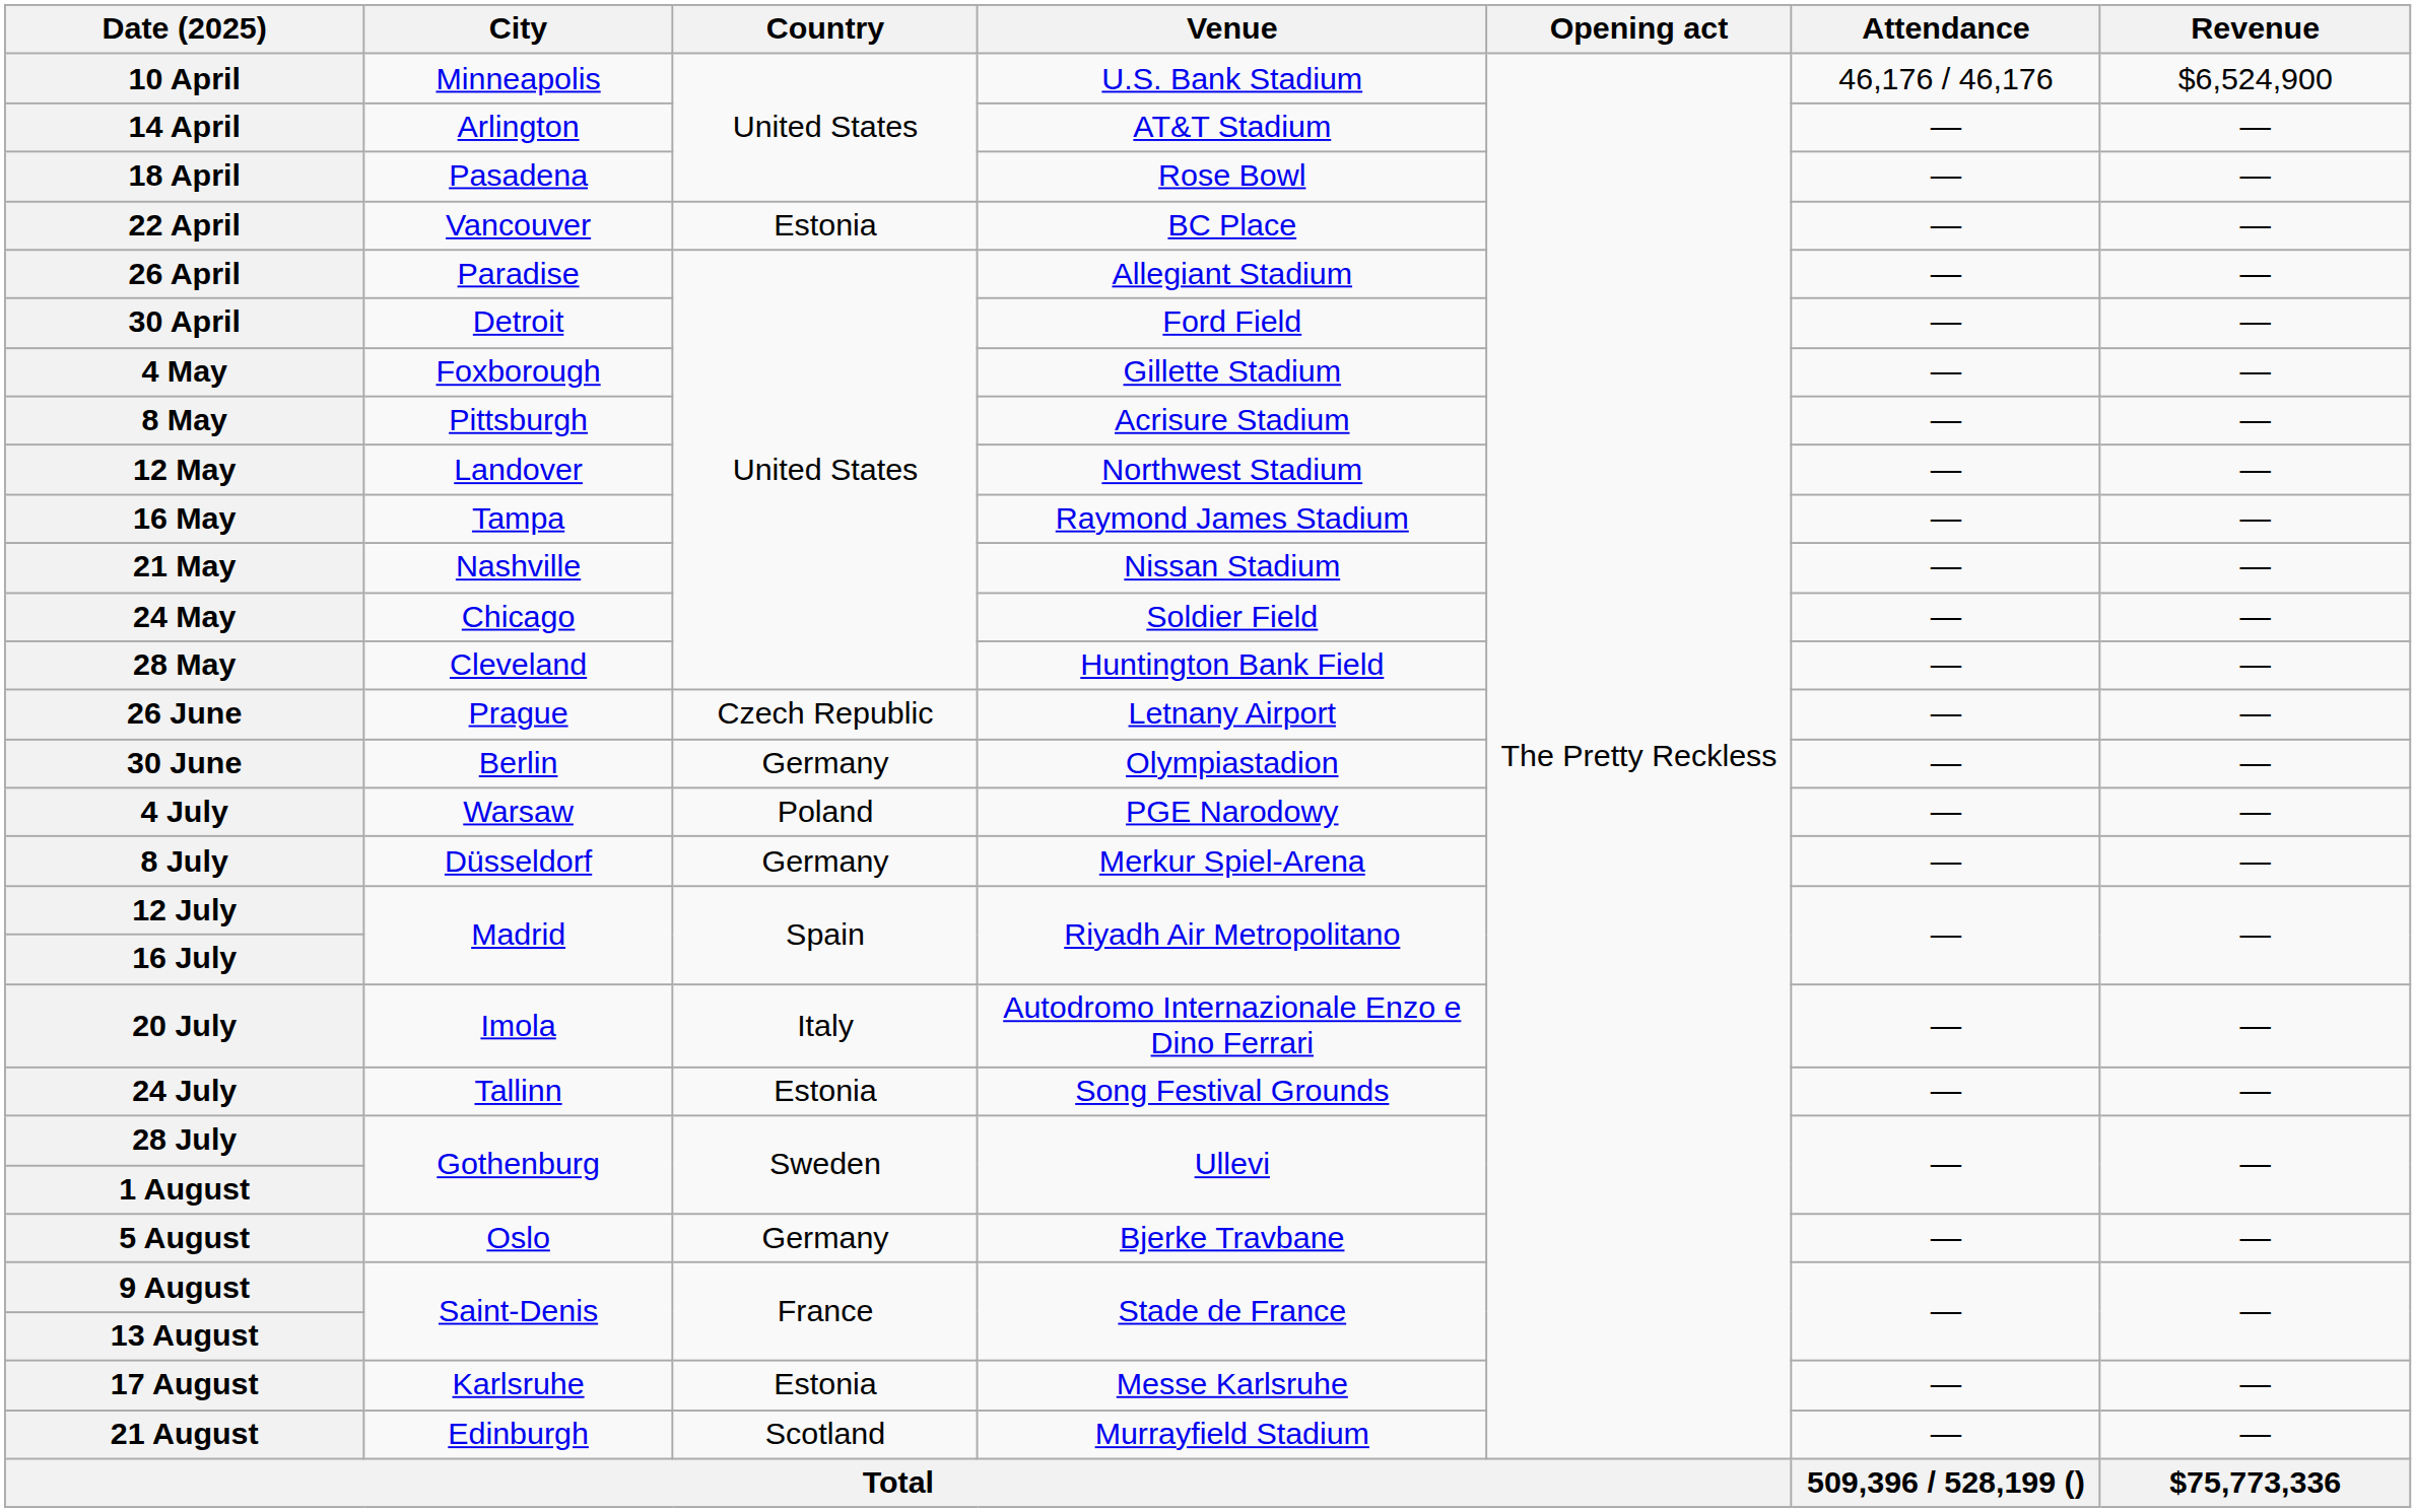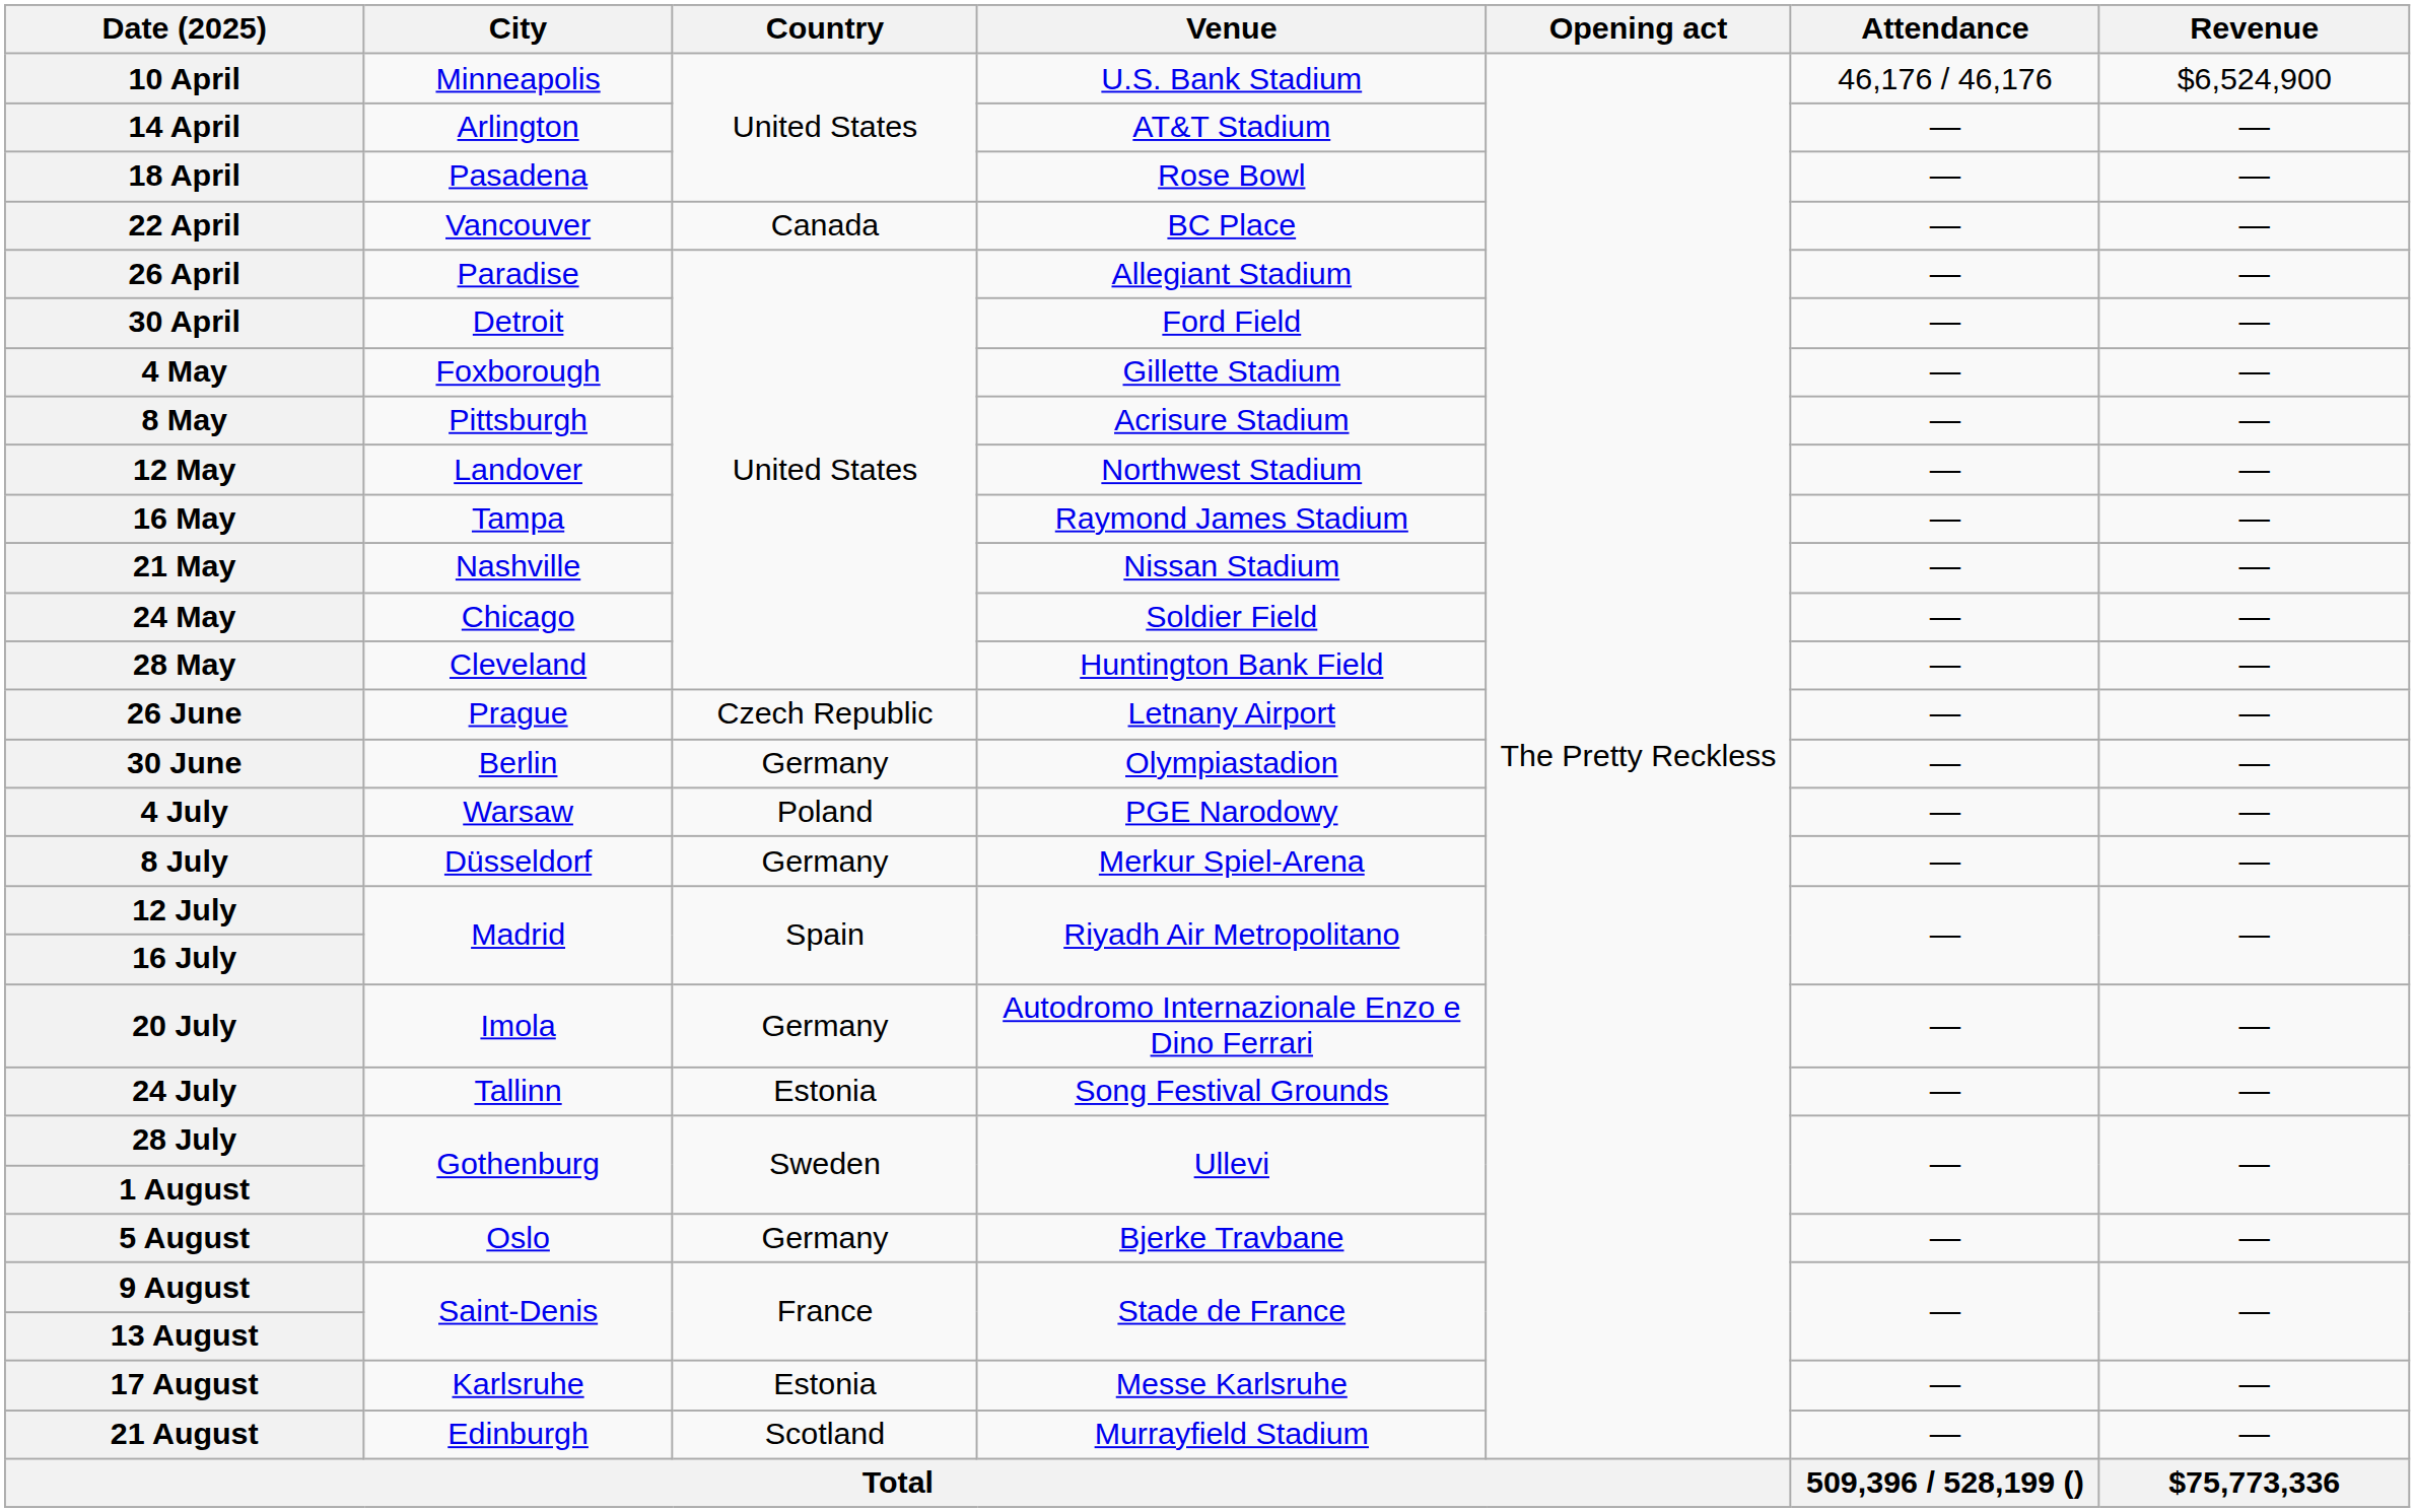 <table class="wikitable plainrowheaders" style="text-align:center">
 <tr>
 <th scope="col" style="width:12em;">Date (2025)</th>
 <th scope="col" style="width:10em;">City</th>
 <th scope="col" style="width:10em;">Country</th>
 <th scope="col" style="width:17em;">Venue</th>
 <th scope="col" style="width:10em;">Opening act</th>
 <th scope="col" style="width:10em;">Attendance</th>
 <th scope="col" style="width:10em;">Revenue</th>
 </tr>
 <tr>
 <th scope="row" style="text-align:center">10 April</th>
 <td><a href='#'>Minneapolis</a></td>
 <td rowspan="3">United States</td>
 <td><a href='#'>U.S. Bank Stadium</a></td>
 <td rowspan="28">The Pretty Reckless</td>
 <td>46,176 / 46,176</td>
 <td>$6,524,900</td>
 </tr>
 <tr>
 <th scope="row" style="text-align:center">14 April</th>
 <td><a href='#'>Arlington</a></td>
 <td><a href='#'>AT&T Stadium</a></td>
 <td>—</td>
 <td>—</td>
 </tr>
 <tr>
 <th scope="row" style="text-align:center">18 April</th>
 <td><a href='#'>Pasadena</a></td>
 <td><a href='#'>Rose Bowl</a></td>
 <td>—</td>
 <td>—</td>
 </tr>
 <tr>
 <th scope="row" style="text-align:center">22 April</th>
 <td><a href='#'>Vancouver</a></td>
-<td>Estonia</td>
+<td>Canada</td>
 <td><a href='#'>BC Place</a></td>
 <td>—</td>
 <td>—</td>
 </tr>
 <tr>
 <th scope="row" style="text-align:center">26 April</th>
 <td><a href='#'>Paradise</a></td>
 <td rowspan="9">United States</td>
 <td><a href='#'>Allegiant Stadium</a></td>
 <td>—</td>
 <td>—</td>
 </tr>
 <tr>
 <th scope="row" style="text-align:center">30 April</th>
 <td><a href='#'>Detroit</a></td>
 <td><a href='#'>Ford Field</a></td>
 <td>—</td>
 <td>—</td>
 </tr>
 <tr>
 <th scope="row" style="text-align:center">4 May</th>
 <td><a href='#'>Foxborough</a></td>
 <td><a href='#'>Gillette Stadium</a></td>
 <td>—</td>
 <td>—</td>
 </tr>
 <tr>
 <th scope="row" style="text-align:center">8 May</th>
 <td><a href='#'>Pittsburgh</a></td>
 <td><a href='#'>Acrisure Stadium</a></td>
 <td>—</td>
 <td>—</td>
 </tr>
 <tr>
 <th scope="row" style="text-align:center">12 May</th>
 <td><a href='#'>Landover</a></td>
 <td><a href='#'>Northwest Stadium</a></td>
 <td>—</td>
 <td>—</td>
 </tr>
 <tr>
 <th scope="row" style="text-align:center">16 May</th>
 <td><a href='#'>Tampa</a></td>
 <td><a href='#'>Raymond James Stadium</a></td>
 <td>—</td>
 <td>—</td>
 </tr>
 <tr>
 <th scope="row" style="text-align:center">21 May</th>
 <td><a href='#'>Nashville</a></td>
 <td><a href='#'>Nissan Stadium</a></td>
 <td>—</td>
 <td>—</td>
 </tr>
 <tr>
 <th scope="row" style="text-align:center">24 May</th>
 <td><a href='#'>Chicago</a></td>
 <td><a href='#'>Soldier Field</a></td>
 <td>—</td>
 <td>—</td>
 </tr>
 <tr>
 <th scope="row" style="text-align:center">28 May</th>
 <td><a href='#'>Cleveland</a></td>
 <td><a href='#'>Huntington Bank Field</a></td>
 <td>—</td>
 <td>—</td>
 </tr>
 <tr>
 <th scope="row" style="text-align:center;">26 June</th>
 <td><a href='#'>Prague</a></td>
 <td>Czech Republic</td>
 <td><a href='#'>Letnany Airport</a></td>
 <td>—</td>
 <td>—</td>
 </tr>
 <tr>
 <th scope="row" style="text-align:center;">30 June</th>
 <td><a href='#'>Berlin</a></td>
 <td>Germany</td>
 <td><a href='#'>Olympiastadion</a></td>
 <td>—</td>
 <td>—</td>
 </tr>
 <tr>
 <th scope="row" style="text-align:center;">4 July</th>
 <td><a href='#'>Warsaw</a></td>
 <td>Poland</td>
 <td><a href='#'>PGE Narodowy</a></td>
 <td>—</td>
 <td>—</td>
 </tr>
 <tr>
 <th scope="row" style="text-align:center;">8 July</th>
 <td><a href='#'>Düsseldorf</a></td>
 <td>Germany</td>
 <td><a href='#'>Merkur Spiel-Arena</a></td>
 <td>—</td>
 <td>—</td>
 </tr>
 <tr>
 <th scope="row" style="text-align:center;">12 July</th>
 <td rowspan="2"><a href='#'>Madrid</a></td>
 <td rowspan="2">Spain</td>
 <td rowspan="2"><a href='#'>Riyadh Air Metropolitano</a></td>
 <td rowspan="2">—</td>
 <td rowspan="2">—</td>
 </tr>
 <tr>
 <th scope="row" style="text-align:center;">16 July</th>
 </tr>
 <tr>
 <th scope="row" style="text-align:center;">20 July</th>
 <td><a href='#'>Imola</a></td>
-<td>Italy</td>
+<td>Germany</td>
 <td><a href='#'>Autodromo Internazionale Enzo e Dino Ferrari</a></td>
 <td>—</td>
 <td>—</td>
 </tr>
 <tr>
 <th scope="row" style="text-align:center;">24 July</th>
 <td><a href='#'>Tallinn</a></td>
 <td>Estonia</td>
 <td><a href='#'>Song Festival Grounds</a></td>
 <td>—</td>
 <td>—</td>
 </tr>
 <tr>
 <th scope="row" style="text-align:center;">28 July</th>
 <td rowspan="2"><a href='#'>Gothenburg</a></td>
 <td rowspan="2">Sweden</td>
 <td rowspan="2"><a href='#'>Ullevi</a></td>
 <td rowspan="2">—</td>
 <td rowspan="2">—</td>
 </tr>
 <tr>
 <th scope="row" style="text-align:center;">1 August</th>
 </tr>
 <tr>
 <th scope="row" style="text-align:center;">5 August</th>
 <td><a href='#'>Oslo</a></td>
 <td>Germany</td>
 <td><a href='#'>Bjerke Travbane</a></td>
 <td>—</td>
 <td>—</td>
 </tr>
 <tr>
 <th scope="row" style="text-align:center;">9 August</th>
 <td rowspan="2"><a href='#'>Saint-Denis</a></td>
 <td rowspan="2">France</td>
 <td rowspan="2"><a href='#'>Stade de France</a></td>
 <td rowspan="2">—</td>
 <td rowspan="2">—</td>
 </tr>
 <tr>
 <th scope="row" style="text-align:center;">13 August</th>
 </tr>
 <tr>
 <th scope="row" style="text-align:center;">17 August</th>
 <td><a href='#'>Karlsruhe</a></td>
 <td>Estonia</td>
 <td><a href='#'>Messe Karlsruhe</a></td>
 <td>—</td>
 <td>—</td>
 </tr>
 <tr>
 <th scope="row" style="text-align:center;">21 August</th>
 <td><a href='#'>Edinburgh</a></td>
 <td>Scotland</td>
 <td><a href='#'>Murrayfield Stadium</a></td>
 <td>—</td>
 <td>—</td>
 </tr>
 <tr>
 <th scope="col" colspan="5">Total</th>
 <th scope="col">509,396 / 528,199 ()</th>
 <th scope="col">$75,773,336</th>
 </tr>
 </table>
